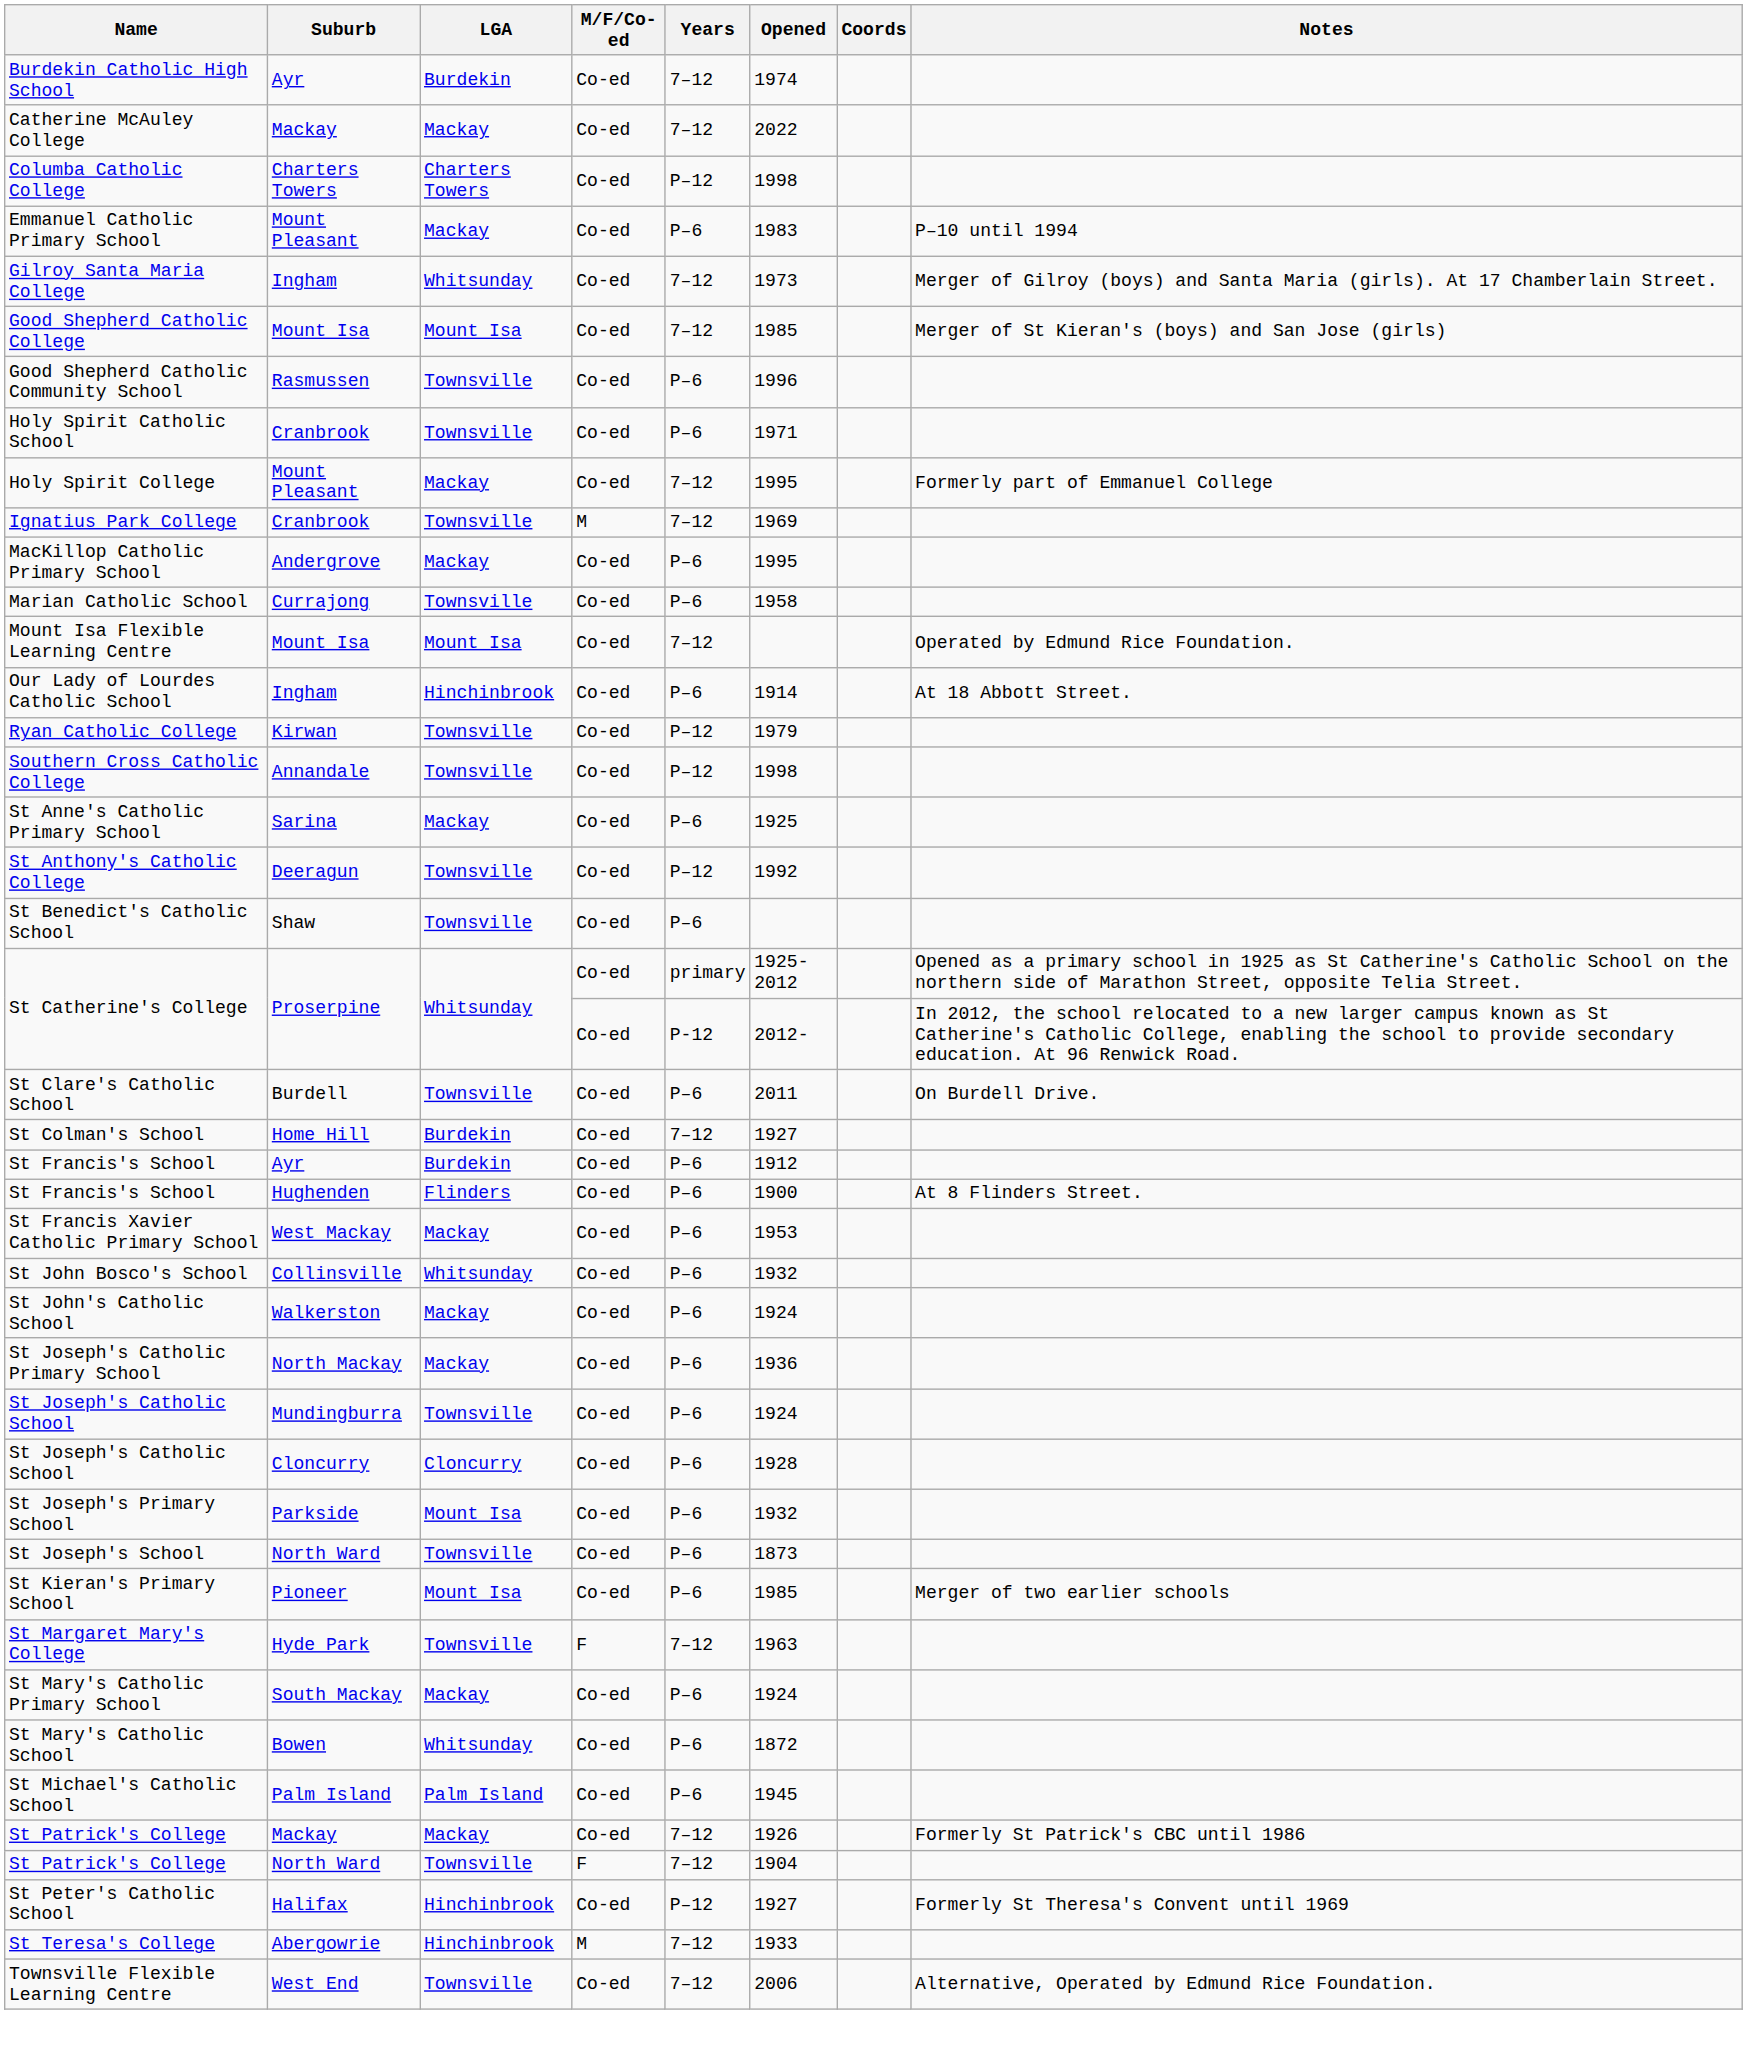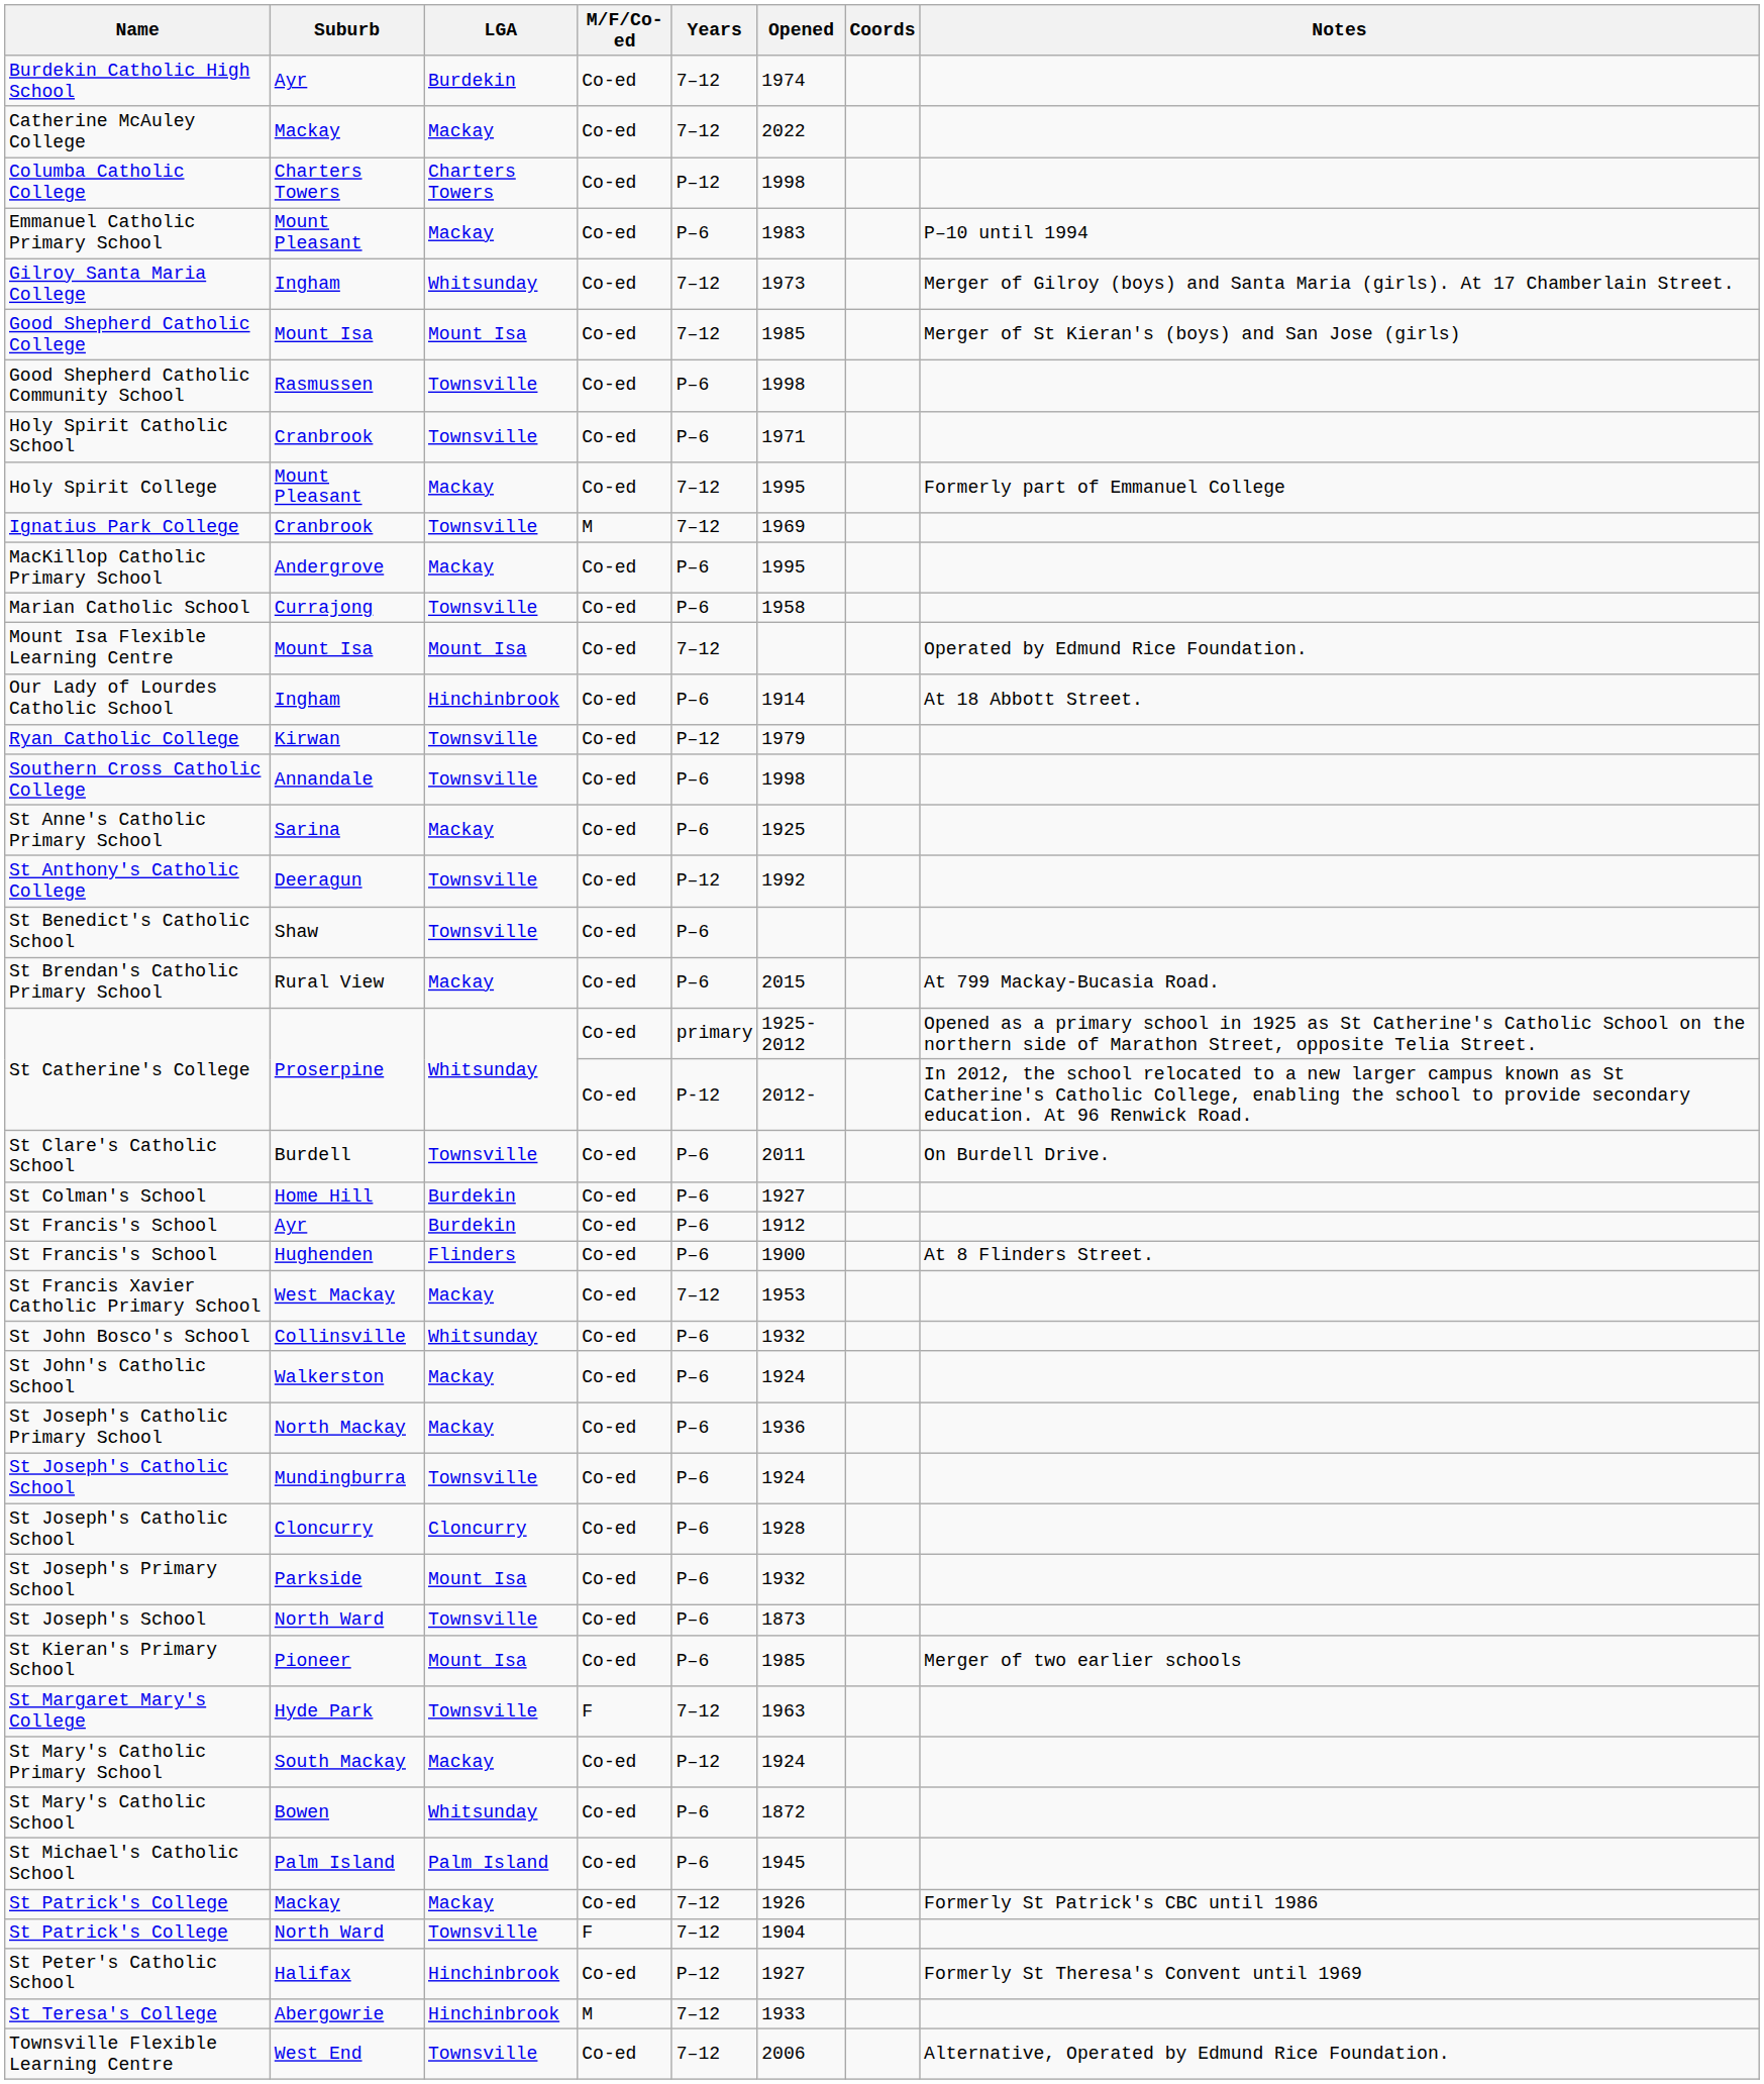 <table class="wikitable sortable">
 <tr>
 <th>Name</th>
 <th>Suburb</th>
 <th>LGA</th>
 <th>M/F/Co-ed</th>
 <th>Years</th>
 <th>Opened</th>
 <th>Coords</th>
 <th>Notes</th>
 </tr>
 <tr>
 <td><a href='#'>Burdekin Catholic High School</a></td>
 <td><a href='#'>Ayr</a></td>
 <td><a href='#'>Burdekin</a></td>
 <td>Co-ed</td>
 <td>7–12</td>
 <td>1974</td>
 <td></td>
 <td></td>
 </tr>
 <tr>
 <td>Catherine McAuley College</td>
 <td><a href='#'>Mackay</a></td>
 <td><a href='#'>Mackay</a></td>
 <td>Co-ed</td>
 <td>7–12</td>
 <td>2022</td>
 <td></td>
 <td></td>
 </tr>
 <tr>
 <td><a href='#'>Columba Catholic College</a></td>
 <td><a href='#'>Charters Towers</a></td>
 <td><a href='#'>Charters Towers</a></td>
 <td>Co-ed</td>
 <td>P–12</td>
 <td>1998</td>
 <td></td>
 <td></td>
 </tr>
 <tr>
 <td>Emmanuel Catholic Primary School</td>
 <td><a href='#'>Mount Pleasant</a></td>
 <td><a href='#'>Mackay</a></td>
 <td>Co-ed</td>
 <td>P–6</td>
 <td>1983</td>
 <td></td>
 <td>P–10 until 1994</td>
 </tr>
 <tr>
 <td><a href='#'>Gilroy Santa Maria College</a></td>
 <td><a href='#'>Ingham</a></td>
 <td><a href='#'>Whitsunday</a></td>
 <td>Co-ed</td>
 <td>7–12</td>
 <td>1973</td>
 <td></td>
 <td>Merger of Gilroy (boys) and Santa Maria (girls). At 17 Chamberlain Street.</td>
 </tr>
 <tr>
 <td><a href='#'>Good Shepherd Catholic College</a></td>
 <td><a href='#'>Mount Isa</a></td>
 <td><a href='#'>Mount Isa</a></td>
 <td>Co-ed</td>
 <td>7–12</td>
 <td>1985</td>
 <td></td>
 <td>Merger of St Kieran's (boys) and San Jose (girls)</td>
 </tr>
 <tr>
 <td>Good Shepherd Catholic Community School</td>
 <td><a href='#'>Rasmussen</a></td>
 <td><a href='#'>Townsville</a></td>
 <td>Co-ed</td>
 <td>P–6</td>
-<td>1996</td>
+<td>1998</td>
 <td></td>
 <td></td>
 </tr>
 <tr>
 <td>Holy Spirit Catholic School</td>
 <td><a href='#'>Cranbrook</a></td>
 <td><a href='#'>Townsville</a></td>
 <td>Co-ed</td>
 <td>P–6</td>
 <td>1971</td>
 <td></td>
 <td></td>
 </tr>
 <tr>
 <td>Holy Spirit College</td>
 <td><a href='#'>Mount Pleasant</a></td>
 <td><a href='#'>Mackay</a></td>
 <td>Co-ed</td>
 <td>7–12</td>
 <td>1995</td>
 <td></td>
 <td>Formerly part of Emmanuel College</td>
 </tr>
 <tr>
 <td><a href='#'>Ignatius Park College</a></td>
 <td><a href='#'>Cranbrook</a></td>
 <td><a href='#'>Townsville</a></td>
 <td>M</td>
 <td>7–12</td>
 <td>1969</td>
 <td></td>
 <td></td>
 </tr>
 <tr>
 <td>MacKillop Catholic Primary School</td>
 <td><a href='#'>Andergrove</a></td>
 <td><a href='#'>Mackay</a></td>
 <td>Co-ed</td>
 <td>P–6</td>
 <td>1995</td>
 <td></td>
 <td></td>
 </tr>
 <tr>
 <td>Marian Catholic School</td>
 <td><a href='#'>Currajong</a></td>
 <td><a href='#'>Townsville</a></td>
 <td>Co-ed</td>
 <td>P–6</td>
 <td>1958</td>
 <td></td>
 <td></td>
 </tr>
 <tr>
 <td>Mount Isa Flexible Learning Centre</td>
 <td><a href='#'>Mount Isa</a></td>
 <td><a href='#'>Mount Isa</a></td>
 <td>Co-ed</td>
 <td>7–12</td>
 <td></td>
 <td></td>
 <td>Operated by Edmund Rice Foundation.</td>
 </tr>
 <tr>
 <td>Our Lady of Lourdes Catholic School</td>
 <td><a href='#'>Ingham</a></td>
 <td><a href='#'>Hinchinbrook</a></td>
 <td>Co-ed</td>
 <td>P–6</td>
 <td>1914</td>
 <td></td>
 <td>At 18 Abbott Street.</td>
 </tr>
 <tr>
 <td><a href='#'>Ryan Catholic College</a></td>
 <td><a href='#'>Kirwan</a></td>
 <td><a href='#'>Townsville</a></td>
 <td>Co-ed</td>
 <td>P–12</td>
 <td>1979</td>
 <td></td>
 <td></td>
 </tr>
 <tr>
 <td><a href='#'>Southern Cross Catholic College</a></td>
 <td><a href='#'>Annandale</a></td>
 <td><a href='#'>Townsville</a></td>
 <td>Co-ed</td>
-<td>P–12</td>
+<td>P–6</td>
 <td>1998</td>
 <td></td>
 <td></td>
 </tr>
 <tr>
 <td>St Anne's Catholic Primary School</td>
 <td><a href='#'>Sarina</a></td>
 <td><a href='#'>Mackay</a></td>
 <td>Co-ed</td>
 <td>P–6</td>
 <td>1925</td>
 <td></td>
 <td></td>
 </tr>
 <tr>
 <td><a href='#'>St Anthony's Catholic College</a></td>
 <td><a href='#'>Deeragun</a></td>
 <td><a href='#'>Townsville</a></td>
 <td>Co-ed</td>
 <td>P–12</td>
 <td>1992</td>
 <td></td>
 <td></td>
 </tr>
 <tr>
 <td>St Benedict's Catholic School</td>
 <td>Shaw</td>
 <td><a href='#'>Townsville</a></td>
 <td>Co-ed</td>
 <td>P–6</td>
 <td></td>
 <td></td>
 <td></td>
 </tr>
 <tr>
+<td>St Brendan's Catholic Primary School</td>
+<td>Rural View</td>
+<td><a href='#'>Mackay</a></td>
+<td>Co-ed</td>
+<td>P–6</td>
+<td>2015</td>
+<td></td>
+<td>At 799 Mackay-Bucasia Road.</td>
+</tr>
+<tr>
 <td rowspan="2">St Catherine's College</td>
 <td rowspan="2"><a href='#'>Proserpine</a></td>
 <td rowspan="2"><a href='#'>Whitsunday</a></td>
 <td>Co-ed</td>
 <td>primary</td>
 <td>1925-2012</td>
 <td></td>
 <td>Opened as a primary school in 1925 as St Catherine's Catholic School on the northern side of Marathon Street, opposite Telia Street.</td>
 </tr>
 <tr>
 <td>Co-ed</td>
 <td>P-12</td>
 <td>2012-</td>
 <td></td>
 <td>In 2012, the school relocated to a new larger campus known as St Catherine's Catholic College, enabling the school to provide secondary education. At 96 Renwick Road.</td>
 </tr>
 <tr>
 <td>St Clare's Catholic School</td>
 <td>Burdell</td>
 <td><a href='#'>Townsville</a></td>
 <td>Co-ed</td>
 <td>P–6</td>
 <td>2011</td>
 <td></td>
 <td>On Burdell Drive.</td>
 </tr>
 <tr>
 <td>St Colman's School</td>
 <td><a href='#'>Home Hill</a></td>
 <td><a href='#'>Burdekin</a></td>
 <td>Co-ed</td>
-<td>7–12</td>
+<td>P–6</td>
 <td>1927</td>
 <td></td>
 <td></td>
 </tr>
 <tr>
 <td>St Francis's School</td>
 <td><a href='#'>Ayr</a></td>
 <td><a href='#'>Burdekin</a></td>
 <td>Co-ed</td>
 <td>P–6</td>
 <td>1912</td>
 <td></td>
 <td></td>
 </tr>
 <tr>
 <td>St Francis's School</td>
 <td><a href='#'>Hughenden</a></td>
 <td><a href='#'>Flinders</a></td>
 <td>Co-ed</td>
 <td>P–6</td>
 <td>1900</td>
 <td></td>
 <td>At 8 Flinders Street.</td>
 </tr>
 <tr>
 <td>St Francis Xavier Catholic Primary School</td>
 <td><a href='#'>West Mackay</a></td>
 <td><a href='#'>Mackay</a></td>
 <td>Co-ed</td>
-<td>P–6</td>
+<td>7–12</td>
 <td>1953</td>
 <td></td>
 <td></td>
 </tr>
 <tr>
 <td>St John Bosco's School</td>
 <td><a href='#'>Collinsville</a></td>
 <td><a href='#'>Whitsunday</a></td>
 <td>Co-ed</td>
 <td>P–6</td>
 <td>1932</td>
 <td></td>
 <td></td>
 </tr>
 <tr>
 <td>St John's Catholic School</td>
 <td><a href='#'>Walkerston</a></td>
 <td><a href='#'>Mackay</a></td>
 <td>Co-ed</td>
 <td>P–6</td>
 <td>1924</td>
 <td></td>
 <td></td>
 </tr>
 <tr>
 <td>St Joseph's Catholic Primary School</td>
 <td><a href='#'>North Mackay</a></td>
 <td><a href='#'>Mackay</a></td>
 <td>Co-ed</td>
 <td>P–6</td>
 <td>1936</td>
 <td></td>
 <td></td>
 </tr>
 <tr>
 <td><a href='#'>St Joseph's Catholic School</a></td>
 <td><a href='#'>Mundingburra</a></td>
 <td><a href='#'>Townsville</a></td>
 <td>Co-ed</td>
 <td>P–6</td>
 <td>1924</td>
 <td></td>
 <td></td>
 </tr>
 <tr>
 <td>St Joseph's Catholic School</td>
 <td><a href='#'>Cloncurry</a></td>
 <td><a href='#'>Cloncurry</a></td>
 <td>Co-ed</td>
 <td>P–6</td>
 <td>1928</td>
 <td></td>
 <td></td>
 </tr>
 <tr>
 <td>St Joseph's Primary School</td>
 <td><a href='#'>Parkside</a></td>
 <td><a href='#'>Mount Isa</a></td>
 <td>Co-ed</td>
 <td>P–6</td>
 <td>1932</td>
 <td></td>
 <td></td>
 </tr>
 <tr>
 <td>St Joseph's School</td>
 <td><a href='#'>North Ward</a></td>
 <td><a href='#'>Townsville</a></td>
 <td>Co-ed</td>
 <td>P–6</td>
 <td>1873</td>
 <td></td>
 <td></td>
 </tr>
 <tr>
 <td>St Kieran's Primary School</td>
 <td><a href='#'>Pioneer</a></td>
 <td><a href='#'>Mount Isa</a></td>
 <td>Co-ed</td>
 <td>P–6</td>
 <td>1985</td>
 <td></td>
 <td>Merger of two earlier schools</td>
 </tr>
 <tr>
 <td><a href='#'>St Margaret Mary's College</a></td>
 <td><a href='#'>Hyde Park</a></td>
 <td><a href='#'>Townsville</a></td>
 <td>F</td>
 <td>7–12</td>
 <td>1963</td>
 <td></td>
 <td></td>
 </tr>
 <tr>
 <td>St Mary's Catholic Primary School</td>
 <td><a href='#'>South Mackay</a></td>
 <td><a href='#'>Mackay</a></td>
 <td>Co-ed</td>
-<td>P–6</td>
+<td>P–12</td>
 <td>1924</td>
 <td></td>
 <td></td>
 </tr>
 <tr>
 <td>St Mary's Catholic School</td>
 <td><a href='#'>Bowen</a></td>
 <td><a href='#'>Whitsunday</a></td>
 <td>Co-ed</td>
 <td>P–6</td>
 <td>1872</td>
 <td></td>
 <td></td>
 </tr>
 <tr>
 <td>St Michael's Catholic School</td>
 <td><a href='#'>Palm Island</a></td>
 <td><a href='#'>Palm Island</a></td>
 <td>Co-ed</td>
 <td>P–6</td>
 <td>1945</td>
 <td></td>
 <td></td>
 </tr>
 <tr>
 <td><a href='#'>St Patrick's College</a></td>
 <td><a href='#'>Mackay</a></td>
 <td><a href='#'>Mackay</a></td>
 <td>Co-ed</td>
 <td>7–12</td>
 <td>1926</td>
 <td></td>
 <td>Formerly St Patrick's CBC until 1986</td>
 </tr>
 <tr>
 <td><a href='#'>St Patrick's College</a></td>
 <td><a href='#'>North Ward</a></td>
 <td><a href='#'>Townsville</a></td>
 <td>F</td>
 <td>7–12</td>
 <td>1904</td>
 <td></td>
 <td></td>
 </tr>
 <tr>
 <td>St Peter's Catholic School</td>
 <td><a href='#'>Halifax</a></td>
 <td><a href='#'>Hinchinbrook</a></td>
 <td>Co-ed</td>
 <td>P–12</td>
 <td>1927</td>
 <td></td>
 <td>Formerly St Theresa's Convent until 1969</td>
 </tr>
 <tr>
 <td><a href='#'>St Teresa's College</a></td>
 <td><a href='#'>Abergowrie</a></td>
 <td><a href='#'>Hinchinbrook</a></td>
 <td>M</td>
 <td>7–12</td>
 <td>1933</td>
 <td></td>
 <td></td>
 </tr>
 <tr>
 <td>Townsville Flexible Learning Centre</td>
 <td><a href='#'>West End</a></td>
 <td><a href='#'>Townsville</a></td>
 <td>Co-ed</td>
 <td>7–12</td>
 <td>2006</td>
 <td></td>
 <td>Alternative, Operated by Edmund Rice Foundation.</td>
 </tr>
 </table>
